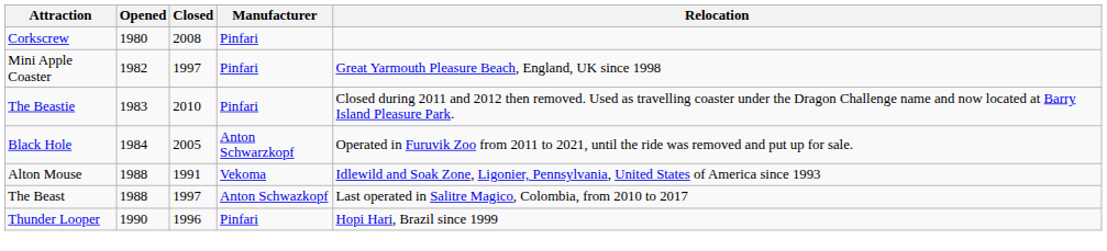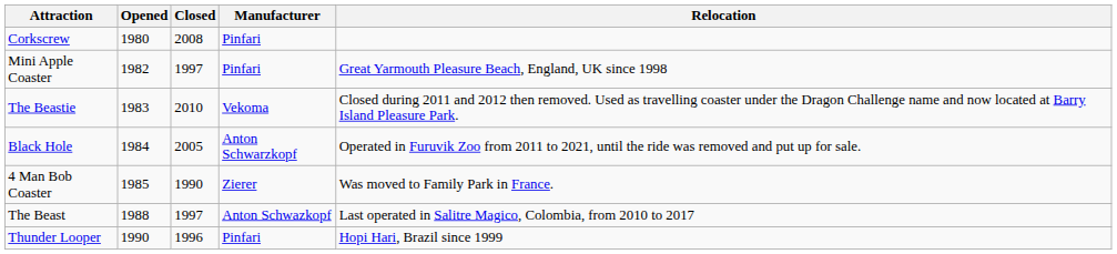 <table class="wikitable sortable">
 <tr>
 <th>Attraction</th>
 <th>Opened</th>
 <th>Closed</th>
 <th>Manufacturer</th>
 <th>Relocation</th>
 </tr>
 <tr>
 <td><a href='#'>Corkscrew</a></td>
 <td>1980</td>
 <td>2008</td>
 <td><a href='#'>Pinfari</a></td>
 <td></td>
 </tr>
 <tr>
 <td>Mini Apple Coaster</td>
 <td>1982</td>
 <td>1997</td>
 <td><a href='#'>Pinfari</a></td>
 <td><a href='#'>Great Yarmouth Pleasure Beach</a>, England, UK since 1998</td>
 </tr>
 <tr>
 <td><a href='#'>The Beastie</a></td>
 <td>1983</td>
 <td>2010</td>
-<td><a href='#'>Pinfari</a></td>
+<td><a href='#'>Vekoma</a></td>
 <td>Closed during 2011 and 2012 then removed. Used as travelling coaster under the Dragon Challenge name and now located at <a href='#'>Barry Island Pleasure Park</a>.</td>
 </tr>
 <tr>
 <td><a href='#'>Black Hole</a></td>
 <td>1984</td>
 <td>2005</td>
 <td><a href='#'>Anton Schwarzkopf</a></td>
 <td>Operated in <a href='#'>Furuvik Zoo</a> from 2011 to 2021, until the ride was removed and put up for sale.</td>
 </tr>
 <tr>
-<td>Alton Mouse</td>
-<td>1988</td>
-<td>1991</td>
-<td><a href='#'>Vekoma</a></td>
-<td><a href='#'>Idlewild and Soak Zone</a>, <a href='#'>Ligonier, Pennsylvania</a>, <a href='#'>United States</a> of America since 1993</td>
+<td>4 Man Bob Coaster</td>
+<td>1985</td>
+<td>1990</td>
+<td><a href='#'>Zierer</a></td>
+<td>Was moved to Family Park in <a href='#'>France</a>.</td>
 </tr>
 <tr>
 <td>The Beast</td>
 <td>1988</td>
 <td>1997</td>
 <td><a href='#'>Anton Schwazkopf</a></td>
 <td>Last operated in <a href='#'>Salitre Magico</a>, Colombia, from 2010 to 2017</td>
 </tr>
 <tr>
 <td><a href='#'>Thunder Looper</a></td>
 <td>1990</td>
 <td>1996</td>
 <td><a href='#'>Pinfari</a></td>
 <td><a href='#'>Hopi Hari</a>, Brazil since 1999</td>
 </tr>
 </table>
